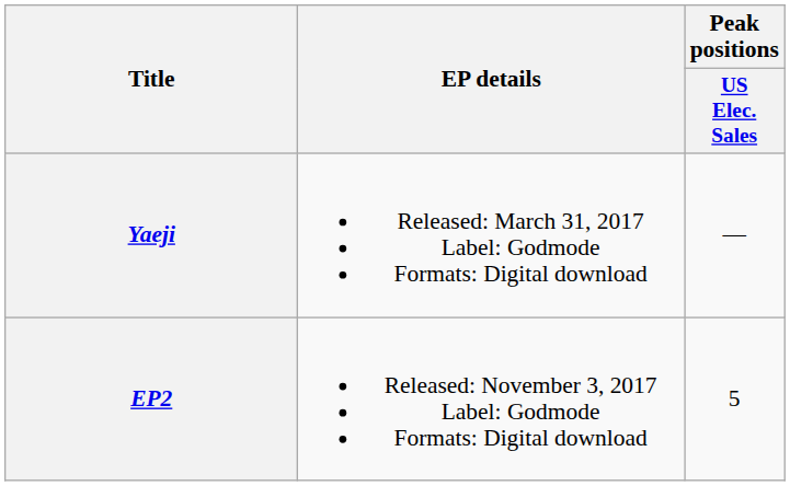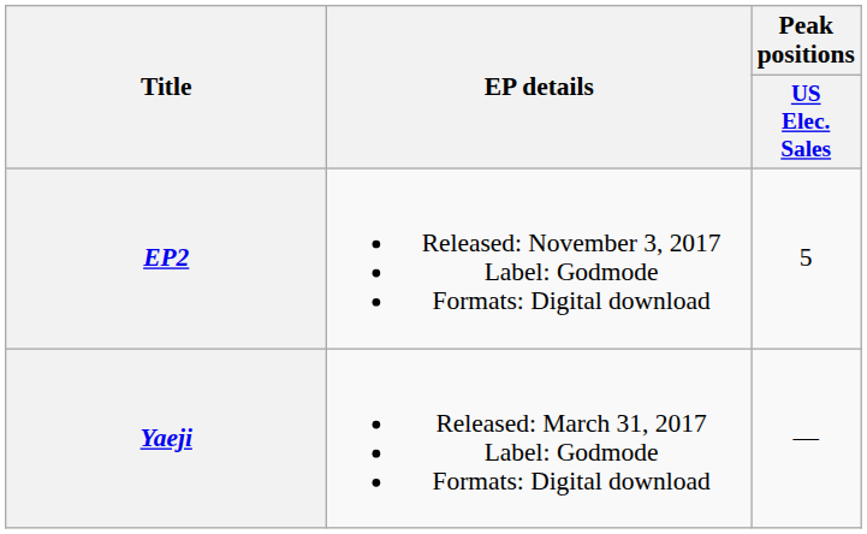 <table class="wikitable plainrowheaders" style="text-align:center;">
 <tr>
 <th style="width:12em;" rowspan="2">Title</th>
 <th style="width:16em;" rowspan="2">EP details</th>
 <th colspan="1">Peak positions</th>
 </tr>
 <tr>
 <th scope="col" style="width:2.5em;font-size:90%;"><a href='#'>US<br>Elec.<br>Sales</a><br></th>
 </tr>
 <tr>
+<th scope="row"><em><a href='#'>EP2</a></em></th>
+<td><br><ul><li>Released: November 3, 2017</li><li>Label: Godmode</li><li>Formats: Digital download</li></ul></td>
+<td>5</td>
+</tr>
+<tr>
 <th scope="row"><em><a href='#'>Yaeji</a></em></th>
 <td><br><ul><li>Released: March 31, 2017</li><li>Label: Godmode</li><li>Formats: Digital download</li></ul></td>
 <td>—</td>
 </tr>
-<tr>
-<th scope="row"><em><a href='#'>EP2</a></em></th>
-<td><br><ul><li>Released: November 3, 2017</li><li>Label: Godmode</li><li>Formats: Digital download</li></ul></td>
-<td>5</td>
-</tr>
 </table>
